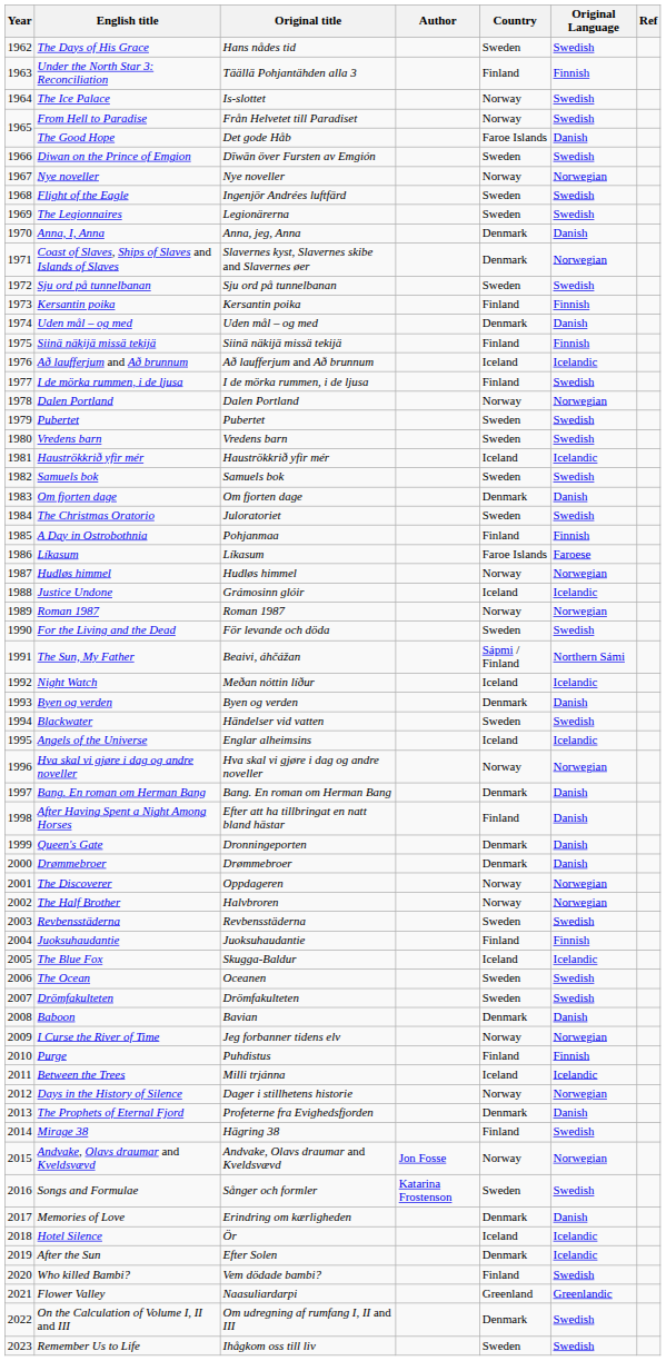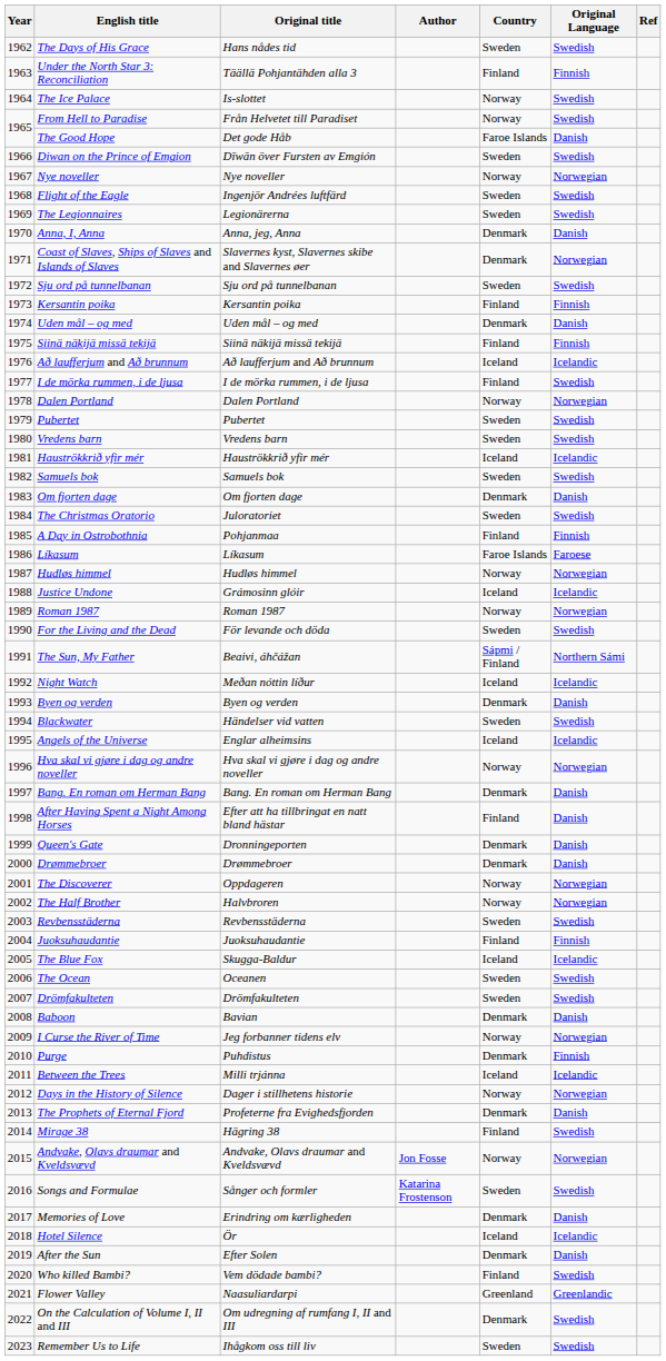 <table class="sortable wikitable">
 <tr>
 <th>Year</th>
 <th>English title</th>
 <th>Original title</th>
 <th>Author</th>
 <th>Country</th>
 <th>Original Language</th>
 <th>Ref</th>
 </tr>
 <tr>
 <td align=center>1962</td>
 <td><em><a href='#'>The Days of His Grace</a></em></td>
 <td><em>Hans nådes tid</em></td>
 <td></td>
 <td>Sweden</td>
 <td><a href='#'>Swedish</a></td>
 <td></td>
 </tr>
 <tr>
 <td align=center>1963</td>
 <td><em><a href='#'>Under the North Star 3: Reconciliation</a></em></td>
 <td><em>Täällä Pohjantähden alla 3</em></td>
 <td></td>
 <td>Finland</td>
 <td><a href='#'>Finnish</a></td>
 <td></td>
 </tr>
 <tr>
 <td align=center>1964</td>
 <td><em><a href='#'>The Ice Palace</a></em></td>
 <td><em>Is-slottet</em></td>
 <td></td>
 <td>Norway</td>
 <td><a href='#'>Swedish</a></td>
 <td></td>
 </tr>
 <tr>
 <td rowspan=2 align=center>1965</td>
 <td><em><a href='#'>From Hell to Paradise</a></em></td>
 <td><em>Från Helvetet till Paradiset</em></td>
 <td></td>
 <td>Norway</td>
 <td><a href='#'>Swedish</a></td>
 <td></td>
 </tr>
 <tr>
 <td><em><a href='#'>The Good Hope</a></em></td>
 <td><em>Det gode Håb</em></td>
 <td></td>
 <td>Faroe Islands</td>
 <td><a href='#'>Danish</a></td>
 <td></td>
 </tr>
 <tr>
 <td align=center>1966</td>
 <td><em><a href='#'>Diwan on the Prince of Emgion</a></em></td>
 <td><em>Dīwān över Fursten av Emgión</em></td>
 <td></td>
 <td>Sweden</td>
 <td><a href='#'>Swedish</a></td>
 <td></td>
 </tr>
 <tr>
 <td align=center>1967</td>
 <td><em><a href='#'>Nye noveller</a></em></td>
 <td><em>Nye noveller</em></td>
 <td></td>
 <td>Norway</td>
 <td><a href='#'> Norwegian</a></td>
 <td></td>
 </tr>
 <tr>
 <td align=center>1968</td>
 <td><em><a href='#'>Flight of the Eagle</a></em></td>
 <td><em>Ingenjör Andrées luftfärd</em></td>
 <td></td>
 <td>Sweden</td>
 <td><a href='#'>Swedish</a></td>
 <td></td>
 </tr>
 <tr>
 <td align=center>1969</td>
 <td><em><a href='#'>The Legionnaires</a></em></td>
 <td><em>Legionärerna</em></td>
 <td></td>
 <td>Sweden</td>
 <td><a href='#'>Swedish</a></td>
 <td></td>
 </tr>
 <tr>
 <td align=center>1970</td>
 <td><em><a href='#'>Anna, I, Anna</a></em></td>
 <td><em>Anna, jeg, Anna</em></td>
 <td></td>
 <td>Denmark</td>
 <td><a href='#'>Danish</a></td>
 <td></td>
 </tr>
 <tr>
 <td align=center>1971</td>
 <td><em><a href='#'>Coast of Slaves</a></em>, <em> <a href='#'>Ships of Slaves</a></em> and <em><a href='#'>Islands of Slaves</a></em></td>
 <td><em>Slavernes kyst</em>, <em>Slavernes skibe</em> and <em>Slavernes øer</em></td>
 <td></td>
 <td>Denmark</td>
 <td><a href='#'> Norwegian</a></td>
 <td></td>
 </tr>
 <tr>
 <td align=center>1972</td>
 <td><em><a href='#'>Sju ord på tunnelbanan</a></em></td>
 <td><em>Sju ord på tunnelbanan</em></td>
 <td></td>
 <td>Sweden</td>
 <td><a href='#'>Swedish</a></td>
 <td></td>
 </tr>
 <tr>
 <td align=center>1973</td>
 <td><em><a href='#'>Kersantin poika</a></em></td>
 <td><em>Kersantin poika</em></td>
 <td></td>
 <td>Finland</td>
 <td><a href='#'>Finnish</a></td>
 <td></td>
 </tr>
 <tr>
 <td align=center>1974</td>
 <td><em><a href='#'>Uden mål – og med</a></em></td>
 <td><em>Uden mål – og med</em></td>
 <td></td>
 <td>Denmark</td>
 <td><a href='#'>Danish</a></td>
 <td></td>
 </tr>
 <tr>
 <td align=center>1975</td>
 <td><em><a href='#'>Siinä näkijä missä tekijä</a></em></td>
 <td><em>Siinä näkijä missä tekijä</em></td>
 <td></td>
 <td>Finland</td>
 <td><a href='#'>Finnish</a></td>
 <td></td>
 </tr>
 <tr>
 <td align=center>1976</td>
 <td><em><a href='#'>Að laufferjum</a></em> and <em><a href='#'>Að brunnum</a></em></td>
 <td><em>Að laufferjum</em> and <em>Að brunnum</em></td>
 <td></td>
 <td>Iceland</td>
 <td><a href='#'>Icelandic</a></td>
 <td></td>
 </tr>
 <tr>
 <td align=center>1977</td>
 <td><em><a href='#'>I de mörka rummen, i de ljusa</a></em></td>
 <td><em>I de mörka rummen, i de ljusa</em></td>
 <td></td>
 <td>Finland</td>
 <td><a href='#'>Swedish</a></td>
 <td></td>
 </tr>
 <tr>
 <td align=center>1978</td>
 <td><em><a href='#'>Dalen Portland</a></em></td>
 <td><em>Dalen Portland</em></td>
 <td></td>
 <td>Norway</td>
 <td><a href='#'> Norwegian</a></td>
 <td></td>
 </tr>
 <tr>
 <td align=center>1979</td>
 <td><em><a href='#'>Pubertet</a></em></td>
 <td><em>Pubertet</em></td>
 <td></td>
 <td>Sweden</td>
 <td><a href='#'>Swedish</a></td>
 <td></td>
 </tr>
 <tr>
 <td align=center>1980</td>
 <td><em><a href='#'>Vredens barn</a></em></td>
 <td><em>Vredens barn</em></td>
 <td></td>
 <td>Sweden</td>
 <td><a href='#'>Swedish</a></td>
 <td></td>
 </tr>
 <tr>
 <td align=center>1981</td>
 <td><em><a href='#'>Hauströkkrið yfir mér</a></em></td>
 <td><em>Hauströkkrið yfir mér</em></td>
 <td></td>
 <td>Iceland</td>
 <td><a href='#'>Icelandic</a></td>
 <td></td>
 </tr>
 <tr>
 <td align=center>1982</td>
 <td><em><a href='#'>Samuels bok</a></em></td>
 <td><em>Samuels bok</em></td>
 <td></td>
 <td>Sweden</td>
 <td><a href='#'>Swedish</a></td>
 <td></td>
 </tr>
 <tr>
 <td align=center>1983</td>
 <td><em><a href='#'>Om fjorten dage</a></em></td>
 <td><em>Om fjorten dage</em></td>
 <td></td>
 <td>Denmark</td>
 <td><a href='#'>Danish</a></td>
 <td></td>
 </tr>
 <tr>
 <td align=center>1984</td>
 <td><em><a href='#'>The Christmas Oratorio</a></em></td>
 <td><em>Juloratoriet</em></td>
 <td></td>
 <td>Sweden</td>
 <td><a href='#'>Swedish</a></td>
 <td></td>
 </tr>
 <tr>
 <td align=center>1985</td>
 <td><em><a href='#'>A Day in Ostrobothnia</a></em></td>
 <td><em>Pohjanmaa</em></td>
 <td></td>
 <td>Finland</td>
 <td><a href='#'>Finnish</a></td>
 <td></td>
 </tr>
 <tr>
 <td align=center>1986</td>
 <td><em><a href='#'>Líkasum</a></em></td>
 <td><em>Líkasum</em></td>
 <td></td>
 <td>Faroe Islands</td>
 <td><a href='#'>Faroese</a></td>
 <td></td>
 </tr>
 <tr>
 <td align=center>1987</td>
 <td><em><a href='#'>Hudløs himmel</a></em></td>
 <td><em>Hudløs himmel</em></td>
 <td></td>
 <td>Norway</td>
 <td><a href='#'> Norwegian</a></td>
 <td></td>
 </tr>
 <tr>
 <td align=center>1988</td>
 <td><em><a href='#'>Justice Undone</a></em></td>
 <td><em>Grámosinn glóir</em></td>
 <td></td>
 <td>Iceland</td>
 <td><a href='#'>Icelandic</a></td>
 <td></td>
 </tr>
 <tr>
 <td align=center>1989</td>
 <td><em><a href='#'>Roman 1987</a></em></td>
 <td><em>Roman 1987</em></td>
 <td></td>
 <td>Norway</td>
 <td><a href='#'> Norwegian</a></td>
 <td></td>
 </tr>
 <tr>
 <td align=center>1990</td>
 <td><em><a href='#'>For the Living and the Dead</a></em></td>
 <td><em>För levande och döda</em></td>
 <td></td>
 <td>Sweden</td>
 <td><a href='#'>Swedish</a></td>
 <td></td>
 </tr>
 <tr>
 <td align=center>1991</td>
 <td><em><a href='#'>The Sun, My Father</a></em></td>
 <td><em>Beaivi, áhčážan</em></td>
 <td></td>
 <td><a href='#'>Sápmi</a> / Finland</td>
 <td><a href='#'>Northern Sámi</a></td>
 <td></td>
 </tr>
 <tr>
 <td align=center>1992</td>
 <td><em><a href='#'>Night Watch</a></em></td>
 <td><em>Meðan nóttin líður</em></td>
 <td></td>
 <td>Iceland</td>
 <td><a href='#'>Icelandic</a></td>
 <td></td>
 </tr>
 <tr>
 <td align=center>1993</td>
 <td><em><a href='#'>Byen og verden</a></em></td>
 <td><em>Byen og verden</em></td>
 <td></td>
 <td>Denmark</td>
 <td><a href='#'>Danish</a></td>
 <td></td>
 </tr>
 <tr>
 <td align=center>1994</td>
 <td><em><a href='#'>Blackwater</a></em></td>
 <td><em>Händelser vid vatten</em></td>
 <td></td>
 <td>Sweden</td>
 <td><a href='#'>Swedish</a></td>
 <td></td>
 </tr>
 <tr>
 <td align=center>1995</td>
 <td><em><a href='#'>Angels of the Universe</a></em></td>
 <td><em>Englar alheimsins</em></td>
 <td></td>
 <td>Iceland</td>
 <td><a href='#'>Icelandic</a></td>
 <td></td>
 </tr>
 <tr>
 <td align=center>1996</td>
 <td><em><a href='#'>Hva skal vi gjøre i dag og andre noveller</a></em></td>
 <td><em>Hva skal vi gjøre i dag og andre noveller</em></td>
 <td></td>
 <td>Norway</td>
 <td><a href='#'> Norwegian</a></td>
 <td></td>
 </tr>
 <tr>
 <td align=center>1997</td>
 <td><em><a href='#'>Bang. En roman om Herman Bang</a></em></td>
 <td><em>Bang. En roman om Herman Bang</em></td>
 <td></td>
 <td>Denmark</td>
 <td><a href='#'>Danish</a></td>
 <td></td>
 </tr>
 <tr>
 <td align=center>1998</td>
 <td><em><a href='#'>After Having Spent a Night Among Horses</a></em></td>
 <td><em>Efter att ha tillbringat en natt bland hästar</em></td>
 <td></td>
 <td>Finland</td>
 <td><a href='#'>Danish</a></td>
 <td></td>
 </tr>
 <tr>
 <td align=center>1999</td>
 <td><em><a href='#'>Queen's Gate</a></em></td>
 <td><em>Dronningeporten</em></td>
 <td></td>
 <td>Denmark</td>
 <td><a href='#'>Danish</a></td>
 <td></td>
 </tr>
 <tr>
 <td align=center>2000</td>
 <td><em><a href='#'>Drømmebroer</a></em></td>
 <td><em>Drømmebroer</em></td>
 <td></td>
 <td>Denmark</td>
 <td><a href='#'>Danish</a></td>
 <td></td>
 </tr>
 <tr>
 <td align=center>2001</td>
 <td><em><a href='#'>The Discoverer</a></em></td>
 <td><em>Oppdageren</em></td>
 <td></td>
 <td>Norway</td>
 <td><a href='#'> Norwegian</a></td>
 <td></td>
 </tr>
 <tr>
 <td align=center>2002</td>
 <td><em><a href='#'>The Half Brother</a></em></td>
 <td><em>Halvbroren</em></td>
 <td></td>
 <td>Norway</td>
 <td><a href='#'> Norwegian</a></td>
 <td></td>
 </tr>
 <tr>
 <td align=center>2003</td>
 <td><em><a href='#'>Revbensstäderna</a></em></td>
 <td><em>Revbensstäderna</em></td>
 <td></td>
 <td>Sweden</td>
 <td><a href='#'>Swedish</a></td>
 <td></td>
 </tr>
 <tr>
 <td align=center>2004</td>
 <td><em><a href='#'>Juoksuhaudantie</a></em></td>
 <td><em>Juoksuhaudantie</em></td>
 <td></td>
 <td>Finland</td>
 <td><a href='#'>Finnish</a></td>
 <td></td>
 </tr>
 <tr>
 <td align=center>2005</td>
 <td><em><a href='#'>The Blue Fox</a></em></td>
 <td><em>Skugga-Baldur</em></td>
 <td></td>
 <td>Iceland</td>
 <td><a href='#'>Icelandic</a></td>
 <td></td>
 </tr>
 <tr>
 <td align=center>2006</td>
 <td><em><a href='#'>The Ocean</a></em></td>
 <td><em>Oceanen</em></td>
 <td></td>
 <td>Sweden</td>
 <td><a href='#'>Swedish</a></td>
 <td></td>
 </tr>
 <tr>
 <td align=center>2007</td>
 <td><em><a href='#'>Drömfakulteten</a></em></td>
 <td><em>Drömfakulteten</em></td>
 <td></td>
 <td>Sweden</td>
 <td><a href='#'>Swedish</a></td>
 <td></td>
 </tr>
 <tr>
 <td align=center>2008</td>
 <td><em><a href='#'>Baboon</a></em></td>
 <td><em>Bavian</em></td>
 <td></td>
 <td>Denmark</td>
 <td><a href='#'>Danish</a></td>
 <td></td>
 </tr>
 <tr>
 <td align=center>2009</td>
 <td><em><a href='#'>I Curse the River of Time</a></em></td>
 <td><em>Jeg forbanner tidens elv</em></td>
 <td></td>
 <td>Norway</td>
 <td><a href='#'> Norwegian</a></td>
 <td></td>
 </tr>
 <tr>
 <td align=center>2010</td>
 <td><em><a href='#'>Purge</a></em></td>
 <td><em>Puhdistus</em></td>
 <td></td>
-<td>Finland</td>
+<td>Denmark</td>
 <td><a href='#'>Finnish</a></td>
 <td></td>
 </tr>
 <tr>
 <td align=center>2011</td>
 <td><em><a href='#'>Between the Trees</a></em></td>
 <td><em>Milli trjánna</em></td>
 <td></td>
 <td>Iceland</td>
 <td><a href='#'>Icelandic</a></td>
 <td></td>
 </tr>
 <tr>
 <td align=center>2012</td>
 <td><em><a href='#'>Days in the History of Silence</a></em></td>
 <td><em>Dager i stillhetens historie</em></td>
 <td></td>
 <td>Norway</td>
 <td><a href='#'> Norwegian</a></td>
 <td></td>
 </tr>
 <tr>
 <td align=center>2013</td>
 <td><em><a href='#'>The Prophets of Eternal Fjord</a></em></td>
 <td><em>Profeterne fra Evighedsfjorden</em></td>
 <td></td>
 <td>Denmark</td>
 <td><a href='#'>Danish</a></td>
 <td align=center></td>
 </tr>
 <tr>
 <td align=center>2014</td>
 <td><em><a href='#'>Mirage 38</a></em></td>
 <td><em>Hägring 38</em></td>
 <td></td>
 <td>Finland</td>
 <td><a href='#'>Swedish</a></td>
 <td align=center></td>
 </tr>
 <tr>
 <td align=center>2015</td>
 <td><em><a href='#'>Andvake</a></em>, <em><a href='#'>Olavs draumar</a></em> and <em><a href='#'>Kveldsvævd</a></em></td>
 <td><em>Andvake</em>, <em>Olavs draumar</em> and <em>Kveldsvævd</em></td>
 <td><a href='#'>Jon Fosse</a></td>
 <td>Norway</td>
 <td><a href='#'> Norwegian</a></td>
 <td align=center></td>
 </tr>
 <tr>
 <td align=center>2016</td>
 <td><em>Songs and Formulae</em></td>
 <td><em>Sånger och formler</em></td>
 <td><a href='#'>Katarina Frostenson</a></td>
 <td>Sweden</td>
 <td><a href='#'>Swedish</a></td>
 <td align=center></td>
 </tr>
 <tr>
 <td align=center>2017</td>
 <td><em>Memories of Love</em></td>
 <td><em>Erindring om kærligheden</em></td>
 <td></td>
 <td>Denmark</td>
 <td><a href='#'>Danish</a></td>
 <td align=center></td>
 </tr>
 <tr>
 <td align=center>2018</td>
 <td><em><a href='#'>Hotel Silence</a></em></td>
 <td><em>Ör</em></td>
 <td></td>
 <td>Iceland</td>
 <td><a href='#'>Icelandic</a></td>
 <td align=center></td>
 </tr>
 <tr>
 <td align=center>2019</td>
 <td><em>After the Sun</em></td>
 <td><em>Efter Solen</em></td>
 <td></td>
 <td>Denmark</td>
-<td><a href='#'>Icelandic</a></td>
+<td><a href='#'>Danish</a></td>
 <td align=center></td>
 </tr>
 <tr>
 <td align=center>2020</td>
 <td><em>Who killed Bambi?</em></td>
 <td><em>Vem dödade bambi?</em></td>
 <td></td>
 <td>Finland</td>
 <td><a href='#'>Swedish</a></td>
 <td align=center></td>
 </tr>
 <tr>
 <td align=center>2021</td>
 <td><em>Flower Valley</em></td>
 <td><em>Naasuliardarpi</em></td>
 <td></td>
 <td>Greenland</td>
 <td><a href='#'>Greenlandic</a></td>
 <td align=center></td>
 </tr>
 <tr>
 <td align=center>2022</td>
 <td><em>On the Calculation of Volume I</em>, <em>II</em> and <em>III</em></td>
 <td><em>Om udregning af rumfang I</em>, <em>II</em> and <em>III</em></td>
 <td></td>
 <td>Denmark</td>
 <td><a href='#'>Swedish</a></td>
 <td align=center></td>
 </tr>
 <tr>
 <td align=center>2023</td>
 <td><em> Remember Us to Life</em></td>
 <td><em>Ihågkom oss till liv</em></td>
 <td></td>
 <td>Sweden</td>
 <td><a href='#'>Swedish</a></td>
 <td align=center></td>
 </tr>
 </table>
